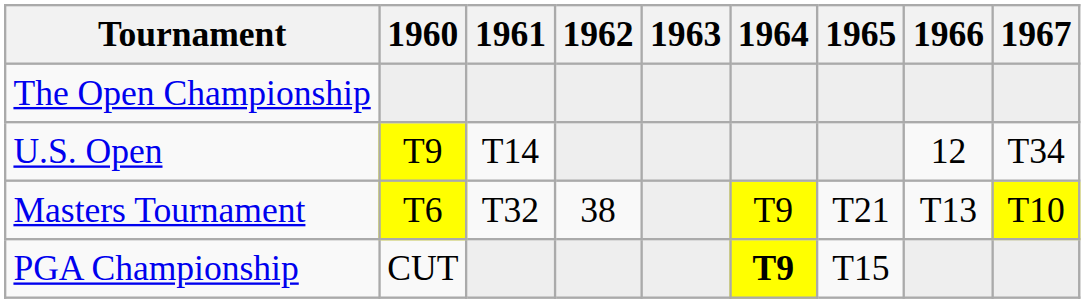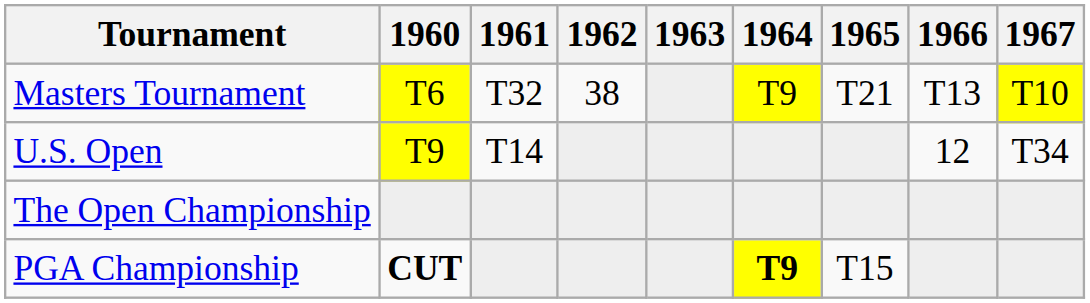 <table class="wikitable" style="font-size:95%;text-align:center;">
 <tr>
 <th>Tournament</th>
 <th>1960</th>
 <th>1961</th>
 <th>1962</th>
 <th>1963</th>
 <th>1964</th>
 <th>1965</th>
 <th>1966</th>
 <th>1967</th>
 </tr>
 <tr>
-<td align=left><a href='#'>The Open Championship</a></td>
+<td align=left><a href='#'>Masters Tournament</a></td>
+<td style="background:yellow;">T6</td>
+<td>T32</td>
+<td>38</td>
 <td style="background:#eeeeee;"></td>
-<td style="background:#eeeeee;"></td>
-<td style="background:#eeeeee;"></td>
-<td style="background:#eeeeee;"></td>
-<td style="background:#eeeeee;"></td>
-<td style="background:#eeeeee;"></td>
-<td style="background:#eeeeee;"></td>
-<td style="background:#eeeeee;"></td>
+<td style="background:yellow;">T9</td>
+<td>T21</td>
+<td>T13</td>
+<td style="background:yellow;">T10</td>
 </tr>
 <tr>
 <td align=left><a href='#'>U.S. Open</a></td>
 <td style="background:yellow;">T9</td>
 <td>T14</td>
 <td style="background:#eeeeee;"></td>
 <td style="background:#eeeeee;"></td>
 <td style="background:#eeeeee;"></td>
 <td style="background:#eeeeee;"></td>
 <td>12</td>
 <td>T34</td>
 </tr>
 <tr>
-<td align=left><a href='#'>Masters Tournament</a></td>
-<td style="background:yellow;">T6</td>
-<td>T32</td>
-<td>38</td>
+<td align=left><a href='#'>The Open Championship</a></td>
 <td style="background:#eeeeee;"></td>
-<td style="background:yellow;">T9</td>
-<td>T21</td>
-<td>T13</td>
-<td style="background:yellow;">T10</td>
+<td style="background:#eeeeee;"></td>
+<td style="background:#eeeeee;"></td>
+<td style="background:#eeeeee;"></td>
+<td style="background:#eeeeee;"></td>
+<td style="background:#eeeeee;"></td>
+<td style="background:#eeeeee;"></td>
+<td style="background:#eeeeee;"></td>
 </tr>
 <tr>
 <td align=left><a href='#'>PGA Championship</a></td>
-<td>CUT</td>
+<td><strong>CUT</strong></td>
 <td style="background:#eeeeee;"></td>
 <td style="background:#eeeeee;"></td>
 <td style="background:#eeeeee;"></td>
 <td style="background:yellow;"><strong>T9</strong></td>
 <td>T15</td>
 <td style="background:#eeeeee;"></td>
 <td style="background:#eeeeee;"></td>
 </tr>
 </table>
